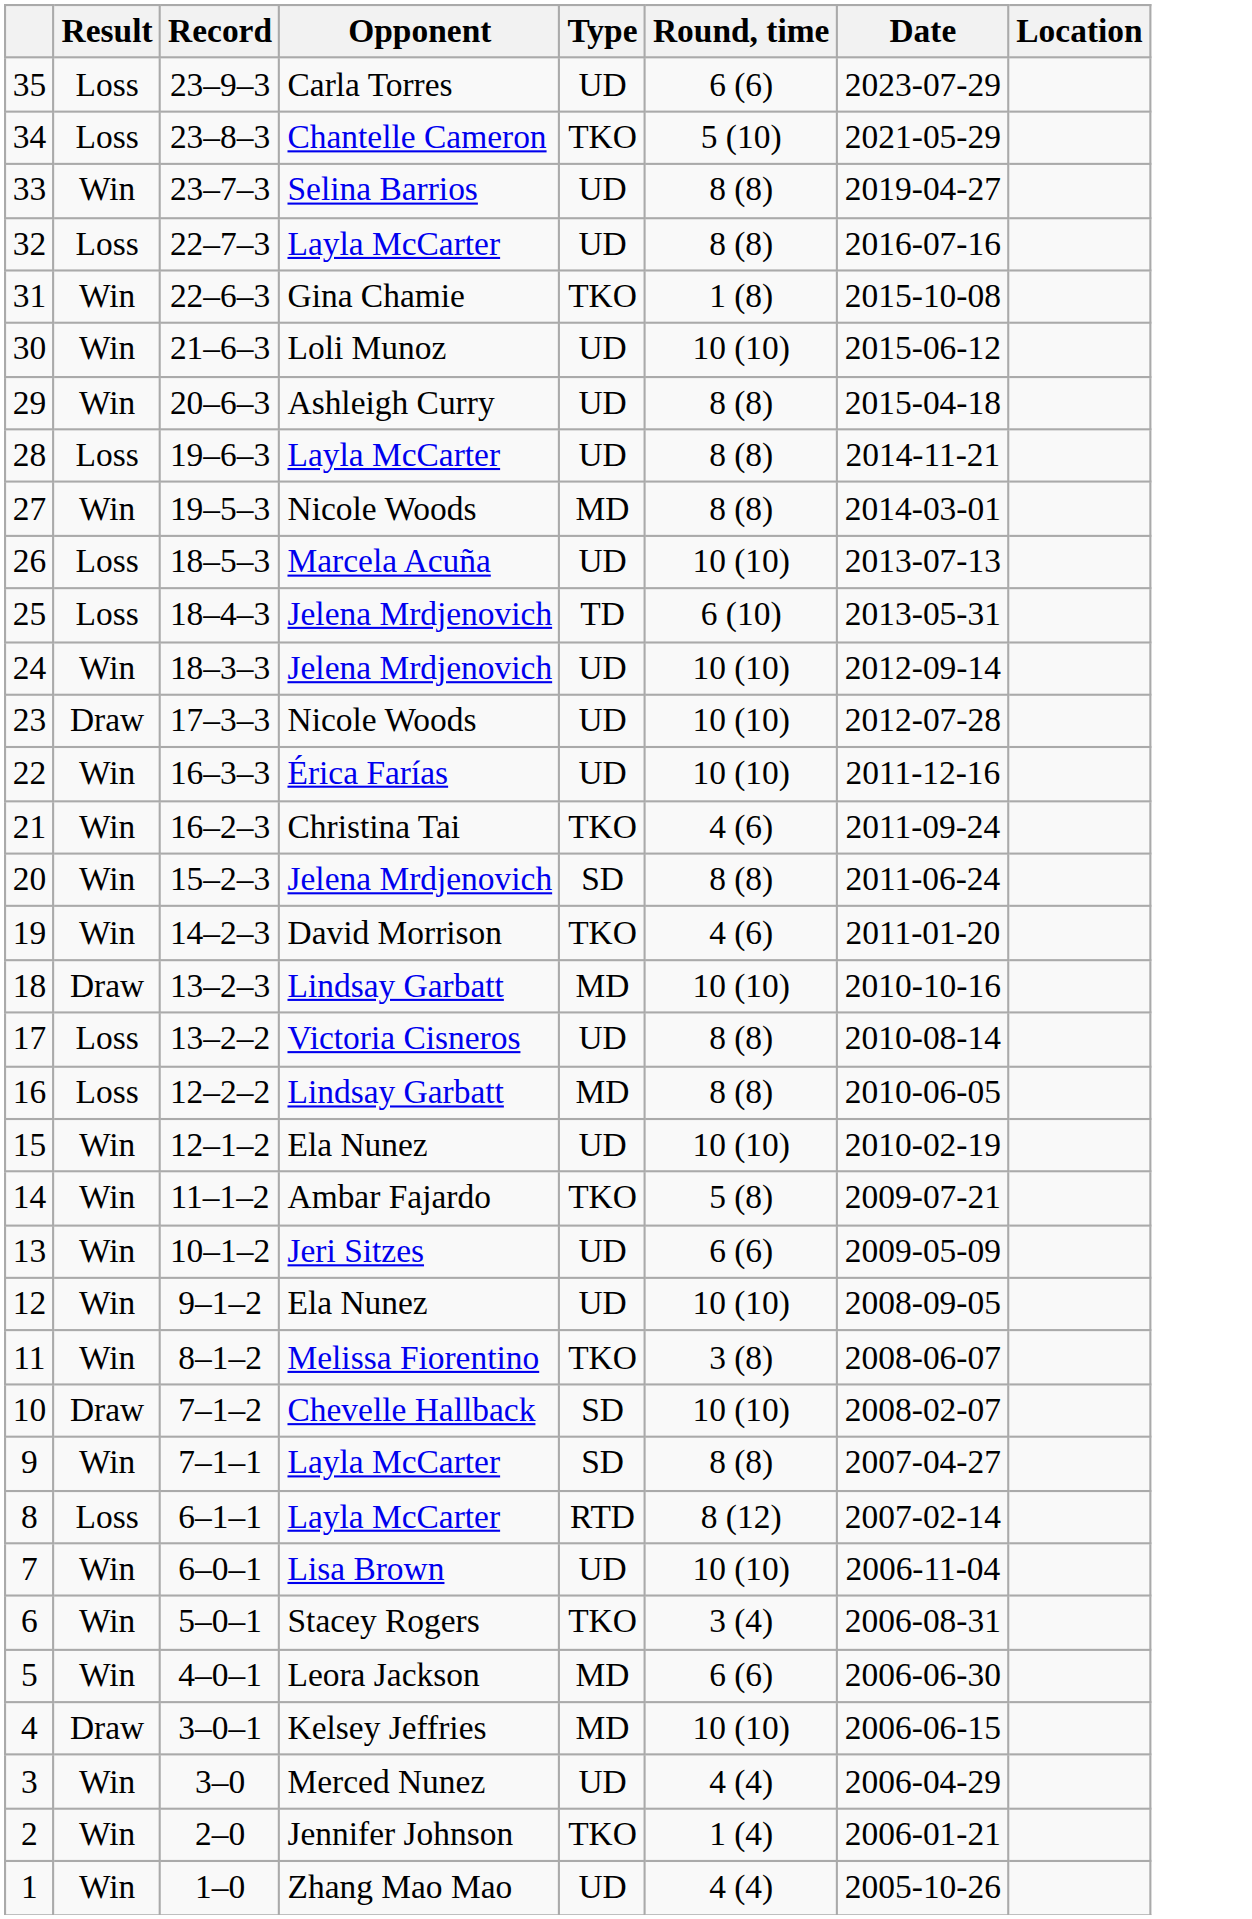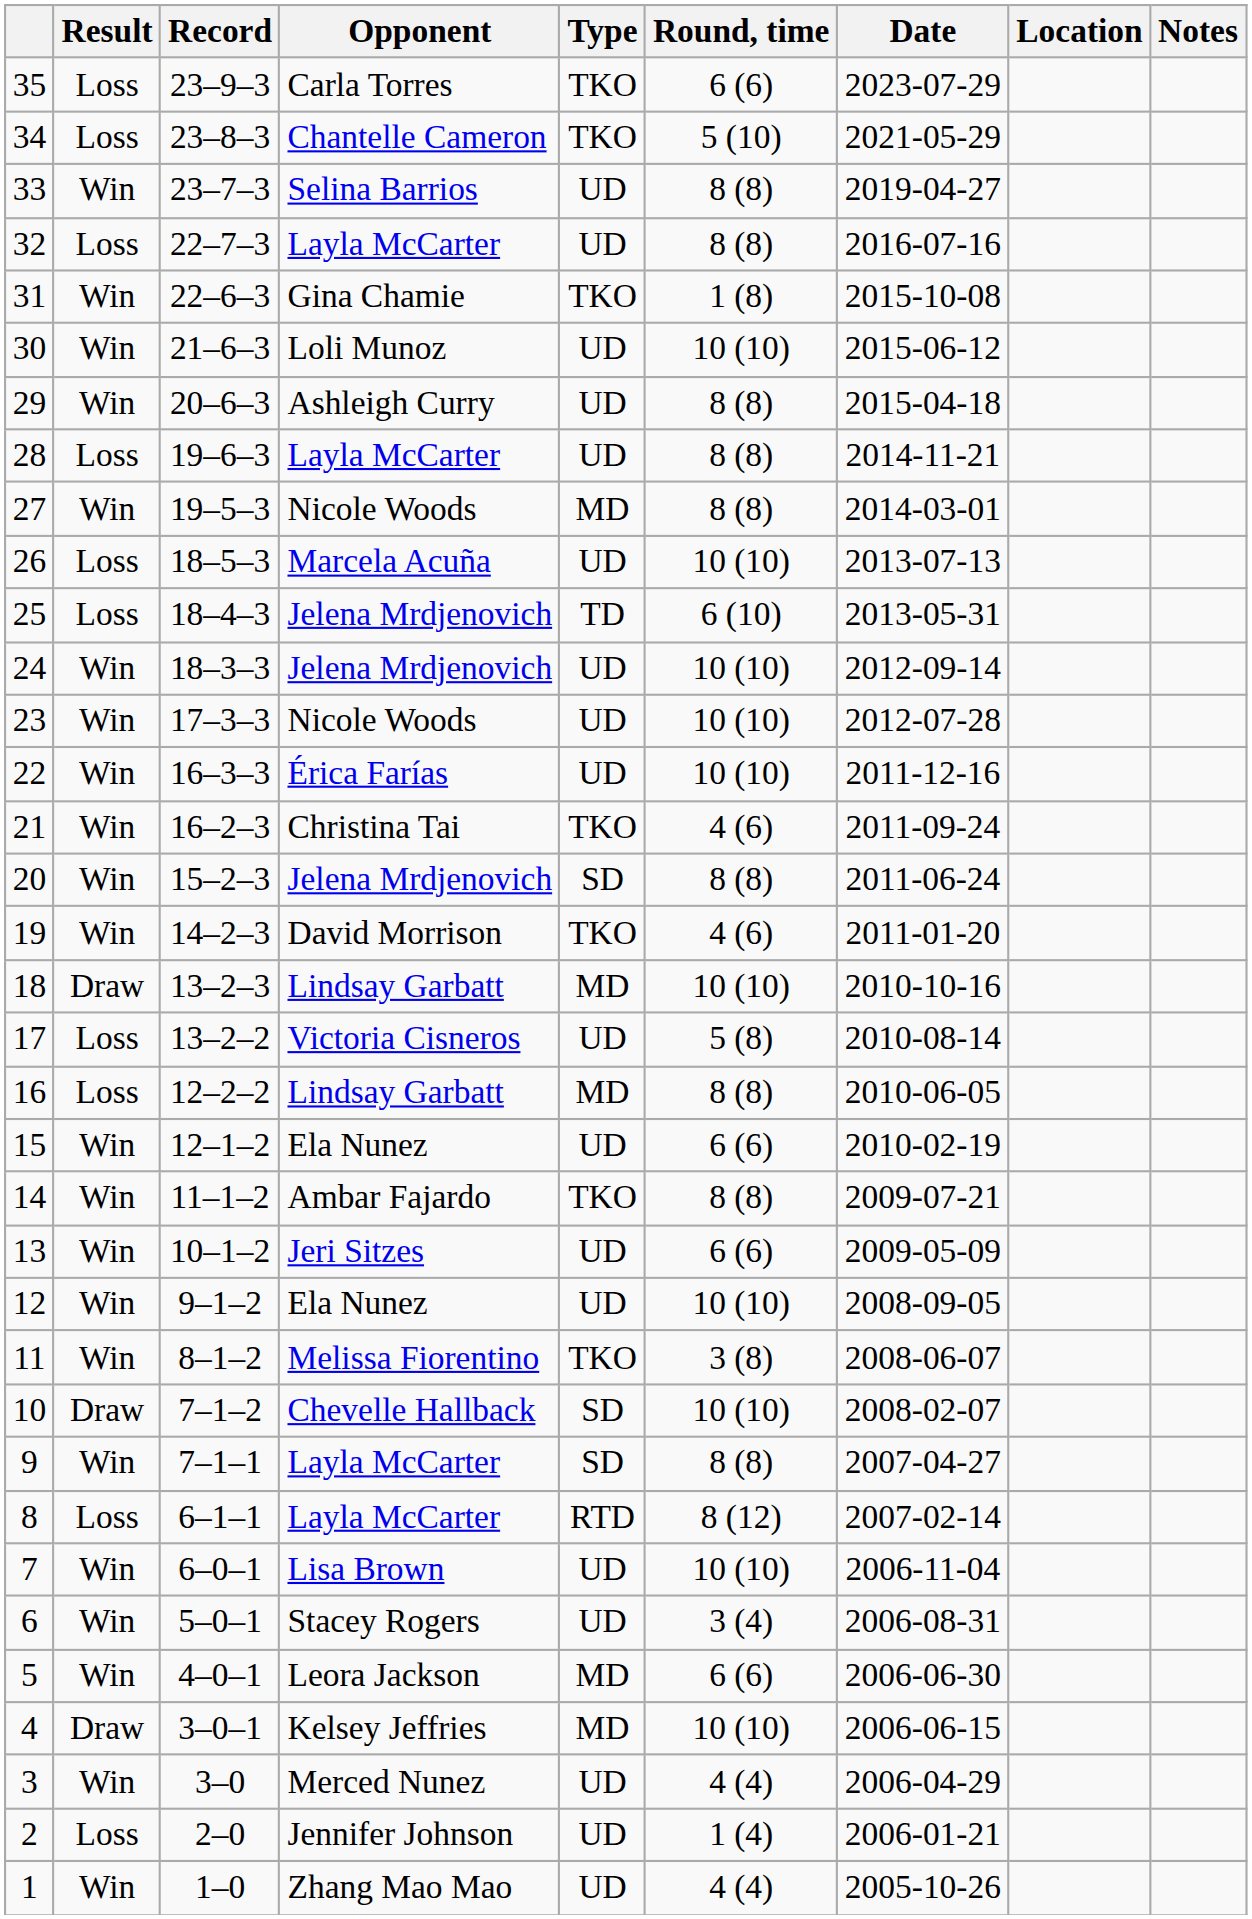 <table class=wikitable style=text-align:center>
 <tr>
 <th></th>
 <th>Result</th>
 <th>Record</th>
 <th>Opponent</th>
 <th>Type</th>
 <th>Round, time</th>
 <th>Date</th>
 <th>Location</th>
+<th>Notes</th>
 </tr>
 <tr>
 <td>35</td>
 <td>Loss</td>
 <td>23–9–3</td>
 <td align=left>Carla Torres</td>
-<td>UD</td>
+<td>TKO</td>
 <td>6 (6)</td>
 <td>2023-07-29</td>
+<td align=left></td>
 <td align=left></td>
 </tr>
 <tr>
 <td>34</td>
 <td>Loss</td>
 <td>23–8–3</td>
 <td align=left><a href='#'>Chantelle Cameron</a></td>
 <td>TKO</td>
 <td>5 (10)</td>
 <td>2021-05-29</td>
 <td align=left></td>
+<td align=left></td>
 </tr>
 <tr>
 <td>33</td>
 <td>Win</td>
 <td>23–7–3</td>
 <td align=left><a href='#'>Selina Barrios</a></td>
 <td>UD</td>
 <td>8 (8)</td>
 <td>2019-04-27</td>
+<td align=left></td>
 <td align=left></td>
 </tr>
 <tr>
 <td>32</td>
 <td>Loss</td>
 <td>22–7–3</td>
 <td align=left><a href='#'>Layla McCarter</a></td>
 <td>UD</td>
 <td>8 (8)</td>
 <td>2016-07-16</td>
 <td align=left></td>
+<td align=left></td>
 </tr>
 <tr>
 <td>31</td>
 <td>Win</td>
 <td>22–6–3</td>
 <td align=left>Gina Chamie</td>
 <td>TKO</td>
 <td>1 (8)</td>
 <td>2015-10-08</td>
+<td align=left></td>
 <td align=left></td>
 </tr>
 <tr>
 <td>30</td>
 <td>Win</td>
 <td>21–6–3</td>
 <td align=left>Loli Munoz</td>
 <td>UD</td>
 <td>10 (10)</td>
 <td>2015-06-12</td>
 <td align=left></td>
+<td align=left></td>
 </tr>
 <tr>
 <td>29</td>
 <td>Win</td>
 <td>20–6–3</td>
 <td align=left>Ashleigh Curry</td>
 <td>UD</td>
 <td>8 (8)</td>
 <td>2015-04-18</td>
+<td align=left></td>
 <td align=left></td>
 </tr>
 <tr>
 <td>28</td>
 <td>Loss</td>
 <td>19–6–3</td>
 <td align=left><a href='#'>Layla McCarter</a></td>
 <td>UD</td>
 <td>8 (8)</td>
 <td>2014-11-21</td>
 <td align=left></td>
+<td align=left></td>
 </tr>
 <tr>
 <td>27</td>
 <td>Win</td>
 <td>19–5–3</td>
 <td align=left>Nicole Woods</td>
 <td>MD</td>
 <td>8 (8)</td>
 <td>2014-03-01</td>
+<td align=left></td>
 <td align=left></td>
 </tr>
 <tr>
 <td>26</td>
 <td>Loss</td>
 <td>18–5–3</td>
 <td align=left><a href='#'>Marcela Acuña</a></td>
 <td>UD</td>
 <td>10 (10)</td>
 <td>2013-07-13</td>
 <td align=left></td>
+<td align=left></td>
 </tr>
 <tr>
 <td>25</td>
 <td>Loss</td>
 <td>18–4–3</td>
 <td align=left><a href='#'>Jelena Mrdjenovich</a></td>
 <td>TD</td>
 <td>6 (10)</td>
 <td>2013-05-31</td>
+<td align=left></td>
 <td align=left></td>
 </tr>
 <tr>
 <td>24</td>
 <td>Win</td>
 <td>18–3–3</td>
 <td align=left><a href='#'>Jelena Mrdjenovich</a></td>
 <td>UD</td>
 <td>10 (10)</td>
 <td>2012-09-14</td>
 <td align=left></td>
+<td align=left></td>
 </tr>
 <tr>
 <td>23</td>
-<td>Draw</td>
+<td>Win</td>
 <td>17–3–3</td>
 <td align=left>Nicole Woods</td>
 <td>UD</td>
 <td>10 (10)</td>
 <td>2012-07-28</td>
+<td align=left></td>
 <td align=left></td>
 </tr>
 <tr>
 <td>22</td>
 <td>Win</td>
 <td>16–3–3</td>
 <td align=left><a href='#'>Érica Farías</a></td>
 <td>UD</td>
 <td>10 (10)</td>
 <td>2011-12-16</td>
 <td align=left></td>
+<td align=left></td>
 </tr>
 <tr>
 <td>21</td>
 <td>Win</td>
 <td>16–2–3</td>
 <td align=left>Christina Tai</td>
 <td>TKO</td>
 <td>4 (6)</td>
 <td>2011-09-24</td>
+<td align=left></td>
 <td align=left></td>
 </tr>
 <tr>
 <td>20</td>
 <td>Win</td>
 <td>15–2–3</td>
 <td align=left><a href='#'>Jelena Mrdjenovich</a></td>
 <td>SD</td>
 <td>8 (8)</td>
 <td>2011-06-24</td>
 <td align=left></td>
+<td align=left></td>
 </tr>
 <tr>
 <td>19</td>
 <td>Win</td>
 <td>14–2–3</td>
 <td align=left>David Morrison</td>
 <td>TKO</td>
 <td>4 (6)</td>
 <td>2011-01-20</td>
+<td align=left></td>
 <td align=left></td>
 </tr>
 <tr>
 <td>18</td>
 <td>Draw</td>
 <td>13–2–3</td>
 <td align=left><a href='#'>Lindsay Garbatt</a></td>
 <td>MD</td>
 <td>10 (10)</td>
 <td>2010-10-16</td>
 <td align=left></td>
+<td align=left></td>
 </tr>
 <tr>
 <td>17</td>
 <td>Loss</td>
 <td>13–2–2</td>
 <td align=left><a href='#'>Victoria Cisneros</a></td>
 <td>UD</td>
-<td>8 (8)</td>
+<td>5 (8)</td>
 <td>2010-08-14</td>
+<td align=left></td>
 <td align=left></td>
 </tr>
 <tr>
 <td>16</td>
 <td>Loss</td>
 <td>12–2–2</td>
 <td align=left><a href='#'>Lindsay Garbatt</a></td>
 <td>MD</td>
 <td>8 (8)</td>
 <td>2010-06-05</td>
 <td align=left></td>
+<td align=left></td>
 </tr>
 <tr>
 <td>15</td>
 <td>Win</td>
 <td>12–1–2</td>
 <td align=left>Ela Nunez</td>
 <td>UD</td>
-<td>10 (10)</td>
+<td>6 (6)</td>
 <td>2010-02-19</td>
+<td align=left></td>
 <td align=left></td>
 </tr>
 <tr>
 <td>14</td>
 <td>Win</td>
 <td>11–1–2</td>
 <td align=left>Ambar Fajardo</td>
 <td>TKO</td>
-<td>5 (8)</td>
+<td>8 (8)</td>
 <td>2009-07-21</td>
+<td align=left></td>
 <td align=left></td>
 </tr>
 <tr>
 <td>13</td>
 <td>Win</td>
 <td>10–1–2</td>
 <td align=left><a href='#'>Jeri Sitzes</a></td>
 <td>UD</td>
 <td>6 (6)</td>
 <td>2009-05-09</td>
 <td align=left></td>
+<td align=left></td>
 </tr>
 <tr>
 <td>12</td>
 <td>Win</td>
 <td>9–1–2</td>
 <td align=left>Ela Nunez</td>
 <td>UD</td>
 <td>10 (10)</td>
 <td>2008-09-05</td>
+<td align=left></td>
 <td align=left></td>
 </tr>
 <tr>
 <td>11</td>
 <td>Win</td>
 <td>8–1–2</td>
 <td align=left><a href='#'>Melissa Fiorentino</a></td>
 <td>TKO</td>
 <td>3 (8)</td>
 <td>2008-06-07</td>
 <td align=left></td>
+<td align=left></td>
 </tr>
 <tr>
 <td>10</td>
 <td>Draw</td>
 <td>7–1–2</td>
 <td align=left><a href='#'>Chevelle Hallback</a></td>
 <td>SD</td>
 <td>10 (10)</td>
 <td>2008-02-07</td>
+<td align=left></td>
 <td align=left></td>
 </tr>
 <tr>
 <td>9</td>
 <td>Win</td>
 <td>7–1–1</td>
 <td align=left><a href='#'>Layla McCarter</a></td>
 <td>SD</td>
 <td>8 (8)</td>
 <td>2007-04-27</td>
 <td align=left></td>
+<td align=left></td>
 </tr>
 <tr>
 <td>8</td>
 <td>Loss</td>
 <td>6–1–1</td>
 <td align=left><a href='#'>Layla McCarter</a></td>
 <td>RTD</td>
 <td>8 (12)</td>
 <td>2007-02-14</td>
+<td align=left></td>
 <td align=left></td>
 </tr>
 <tr>
 <td>7</td>
 <td>Win</td>
 <td>6–0–1</td>
 <td align=left><a href='#'>Lisa Brown</a></td>
 <td>UD</td>
 <td>10 (10)</td>
 <td>2006-11-04</td>
 <td align=left></td>
+<td align=left></td>
 </tr>
 <tr>
 <td>6</td>
 <td>Win</td>
 <td>5–0–1</td>
 <td align=left>Stacey Rogers</td>
-<td>TKO</td>
+<td>UD</td>
 <td>3 (4)</td>
 <td>2006-08-31</td>
+<td align=left></td>
 <td align=left></td>
 </tr>
 <tr>
 <td>5</td>
 <td>Win</td>
 <td>4–0–1</td>
 <td align=left>Leora Jackson</td>
 <td>MD</td>
 <td>6 (6)</td>
 <td>2006-06-30</td>
 <td align=left></td>
+<td align=left></td>
 </tr>
 <tr>
 <td>4</td>
 <td>Draw</td>
 <td>3–0–1</td>
 <td align=left>Kelsey Jeffries</td>
 <td>MD</td>
 <td>10 (10)</td>
 <td>2006-06-15</td>
+<td align=left></td>
 <td align=left></td>
 </tr>
 <tr>
 <td>3</td>
 <td>Win</td>
 <td>3–0</td>
 <td align=left>Merced Nunez</td>
 <td>UD</td>
 <td>4 (4)</td>
 <td>2006-04-29</td>
 <td align=left></td>
+<td align=left></td>
 </tr>
 <tr>
 <td>2</td>
-<td>Win</td>
+<td>Loss</td>
 <td>2–0</td>
 <td align=left>Jennifer Johnson</td>
-<td>TKO</td>
+<td>UD</td>
 <td>1 (4)</td>
 <td>2006-01-21</td>
+<td align=left></td>
 <td align=left></td>
 </tr>
 <tr>
 <td>1</td>
 <td>Win</td>
 <td>1–0</td>
 <td align=left>Zhang Mao Mao</td>
 <td>UD</td>
 <td>4 (4)</td>
 <td>2005-10-26</td>
 <td align=left></td>
+<td align=left></td>
 </tr>
 </table>
